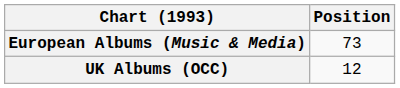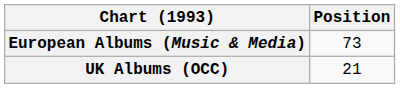 <table class="wikitable plainrowheaders" style="text-align:center">
 <tr>
 <th scope="col">Chart (1993)</th>
 <th scope="col">Position</th>
 </tr>
 <tr>
 <th scope="row">European Albums (<em>Music & Media</em>)</th>
 <td>73</td>
 </tr>
 <tr>
 <th scope="row">UK Albums (OCC)</th>
-<td>12</td>
+<td>21</td>
 </tr>
 </table>
